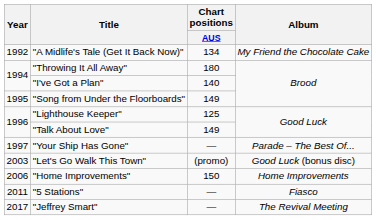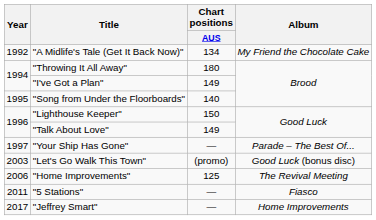 <table class="wikitable plainrowheaders" style="text-align:center;">
 <tr>
 <th rowspan="2">Year</th>
 <th rowspan="2">Title</th>
 <th colspan="1">Chart positions</th>
 <th rowspan="2">Album</th>
 </tr>
 <tr>
 <th scope="col" style="width:3em;font-size:90%;"><a href='#'>AUS</a><br></th>
 </tr>
 <tr>
 <td>1992</td>
 <td align="left">"A Midlife's Tale (Get It Back Now)"</td>
 <td>134</td>
 <td><em>My Friend the Chocolate Cake</em></td>
 </tr>
 <tr>
 <td rowspan="2">1994</td>
 <td align="left">"Throwing It All Away"</td>
 <td>180</td>
 <td rowspan="3"><em>Brood</em></td>
 </tr>
 <tr>
 <td align="left">"I've Got a Plan"</td>
-<td>140</td>
+<td>149</td>
 </tr>
 <tr>
 <td rowspan="1">1995</td>
 <td align="left">"Song from Under the Floorboards"</td>
-<td>149</td>
+<td>140</td>
 </tr>
 <tr>
 <td rowspan="2">1996</td>
 <td align="left">"Lighthouse Keeper"</td>
-<td>125</td>
+<td>150</td>
 <td rowspan="2"><em>Good Luck</em></td>
 </tr>
 <tr>
 <td align="left">"Talk About Love"</td>
 <td>149</td>
 </tr>
 <tr>
 <td>1997</td>
 <td align="left">"Your Ship Has Gone"</td>
 <td>—</td>
 <td><em>Parade – The Best Of...</em></td>
 </tr>
 <tr>
 <td>2003</td>
 <td align="left">"Let's Go Walk This Town"</td>
 <td>(promo)</td>
 <td><em>Good Luck</em> (bonus disc)</td>
 </tr>
 <tr>
 <td>2006</td>
 <td align="left">"Home Improvements"</td>
-<td>150</td>
-<td><em>Home Improvements </em></td>
+<td>125</td>
+<td><em>The Revival Meeting</em></td>
 </tr>
 <tr>
 <td>2011</td>
 <td align="left">"5 Stations"</td>
 <td>—</td>
 <td><em>Fiasco</em></td>
 </tr>
 <tr>
 <td>2017</td>
 <td align="left">"Jeffrey Smart"</td>
 <td>—</td>
-<td><em>The Revival Meeting</em></td>
+<td><em>Home Improvements </em></td>
 </tr>
 </table>
